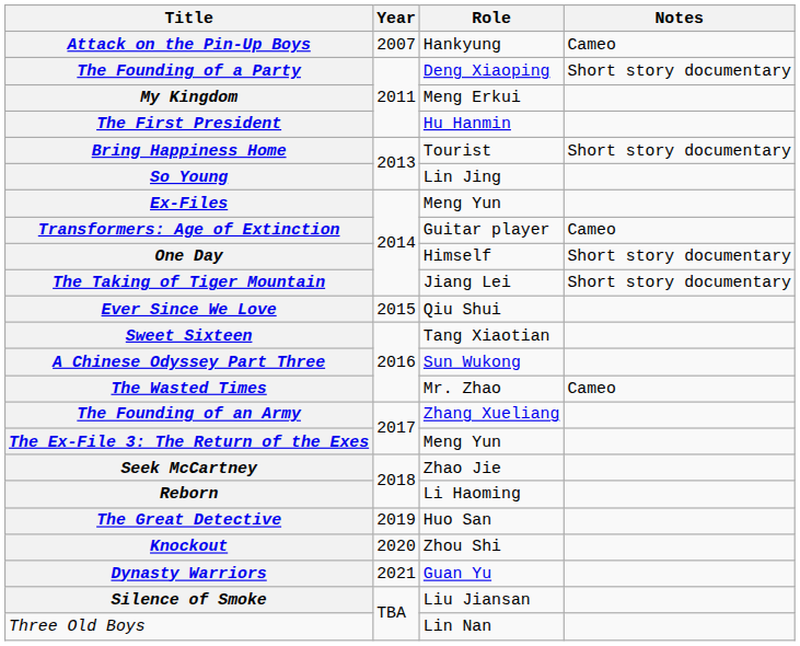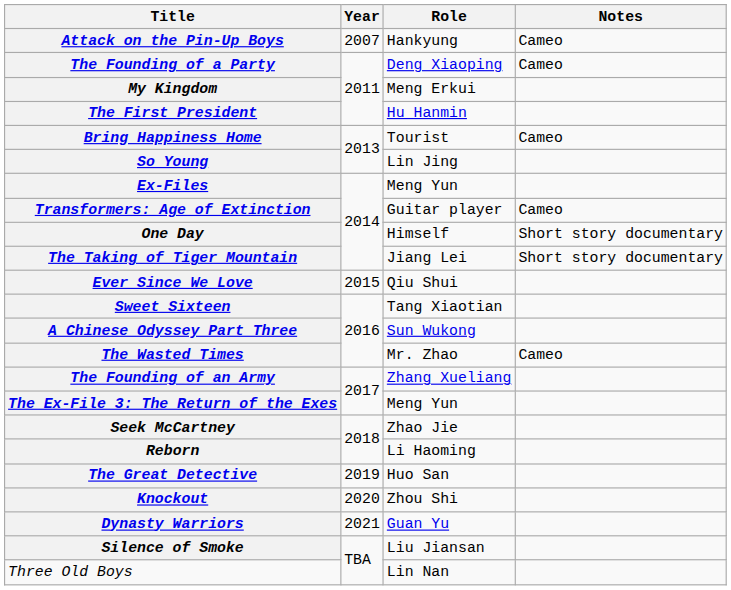 <table class="wikitable plainrowheaders sortable">
 <tr>
 <th scope="col">Title</th>
 <th scope="col">Year</th>
 <th scope="col">Role</th>
 <th scope="col" class="unsortable">Notes</th>
 </tr>
 <tr>
 <th scope="row"><em><a href='#'>Attack on the Pin-Up Boys</a></em></th>
 <td>2007</td>
 <td>Hankyung</td>
 <td>Cameo</td>
 </tr>
 <tr>
 <th scope="row"><em><a href='#'>The Founding of a Party</a></em></th>
 <td rowspan=3>2011</td>
 <td><a href='#'>Deng Xiaoping</a></td>
-<td>Short story documentary</td>
+<td>Cameo</td>
 </tr>
 <tr>
 <th scope="row"><em>My Kingdom</em></th>
 <td>Meng Erkui</td>
 <td></td>
 </tr>
 <tr>
 <th scope="row"><em><a href='#'>The First President</a></em></th>
 <td><a href='#'>Hu Hanmin</a></td>
 <td></td>
 </tr>
 <tr>
 <th scope="row"><em><a href='#'>Bring Happiness Home</a></em></th>
 <td rowspan=2>2013</td>
 <td>Tourist</td>
-<td>Short story documentary</td>
+<td>Cameo</td>
 </tr>
 <tr>
 <th scope="row"><em><a href='#'>So Young</a></em></th>
 <td>Lin Jing</td>
 <td></td>
 </tr>
 <tr>
 <th scope="row"><em><a href='#'>Ex-Files</a></em></th>
 <td rowspan=4>2014</td>
 <td>Meng Yun</td>
 <td></td>
 </tr>
 <tr>
 <th scope="row"><em><a href='#'>Transformers: Age of Extinction</a></em></th>
 <td>Guitar player</td>
 <td>Cameo</td>
 </tr>
 <tr>
 <th scope="row"><em>One Day</em></th>
 <td>Himself</td>
 <td>Short story documentary</td>
 </tr>
 <tr>
 <th scope="row"><em><a href='#'>The Taking of Tiger Mountain</a></em></th>
 <td>Jiang Lei</td>
 <td>Short story documentary</td>
 </tr>
 <tr>
 <th scope="row"><em><a href='#'>Ever Since We Love</a></em></th>
 <td>2015</td>
 <td>Qiu Shui</td>
 <td></td>
 </tr>
 <tr>
 <th scope="row"><em><a href='#'>Sweet Sixteen</a></em></th>
 <td rowspan=3>2016</td>
 <td>Tang Xiaotian</td>
 <td></td>
 </tr>
 <tr>
 <th scope="row"><em><a href='#'>A Chinese Odyssey Part Three</a></em></th>
 <td><a href='#'>Sun Wukong</a></td>
 <td></td>
 </tr>
 <tr>
 <th scope="row"><em><a href='#'>The Wasted Times</a></em></th>
 <td>Mr. Zhao</td>
 <td>Cameo</td>
 </tr>
 <tr>
 <th scope="row"><em><a href='#'>The Founding of an Army</a></em></th>
 <td rowspan=2>2017</td>
 <td><a href='#'>Zhang Xueliang</a></td>
 <td></td>
 </tr>
 <tr>
 <th scope="row"><em><a href='#'>The Ex-File 3: The Return of the Exes</a></em></th>
 <td>Meng Yun</td>
 <td></td>
 </tr>
 <tr>
 <th scope="row"><em>Seek McCartney</em></th>
 <td rowspan=2>2018</td>
 <td>Zhao Jie</td>
 <td></td>
 </tr>
 <tr>
 <th scope="row"><em>Reborn</em></th>
 <td>Li Haoming</td>
 <td></td>
 </tr>
 <tr>
 <th scope="row"><em><a href='#'>The Great Detective</a></em></th>
 <td rowspan=1>2019</td>
 <td>Huo San</td>
 <td></td>
 </tr>
 <tr>
 <th scope="row"><em><a href='#'>Knockout</a></em></th>
 <td rowspan=1>2020</td>
 <td>Zhou Shi</td>
 <td></td>
 </tr>
 <tr>
 <th scope="row"><em><a href='#'>Dynasty Warriors</a></em></th>
 <td rowspan=1>2021</td>
 <td><a href='#'>Guan Yu</a></td>
 <td></td>
 </tr>
 <tr>
 <th scope="row"><em>Silence of Smoke</em></th>
 <td rowspan=2>TBA</td>
 <td>Liu Jiansan</td>
 <td></td>
 </tr>
 <tr>
 <td scope="row"><em>Three Old Boys</em></td>
 <td>Lin Nan</td>
 <td></td>
 </tr>
 </table>
